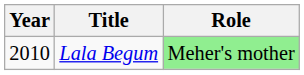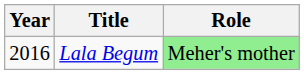 <table class="wikitable sortable plainrowheaders">
 <tr style="text-align:center;">
 <th scope="col">Year</th>
 <th scope="col">Title</th>
 <th scope="col">Role</th>
 </tr>
 <tr>
-<td>2010</td>
+<td>2016</td>
 <td><em><a href='#'>Lala Begum</a></em></td>
 <td style="background: lightgreen;">Meher's mother</td>
 </tr>
 </table>
